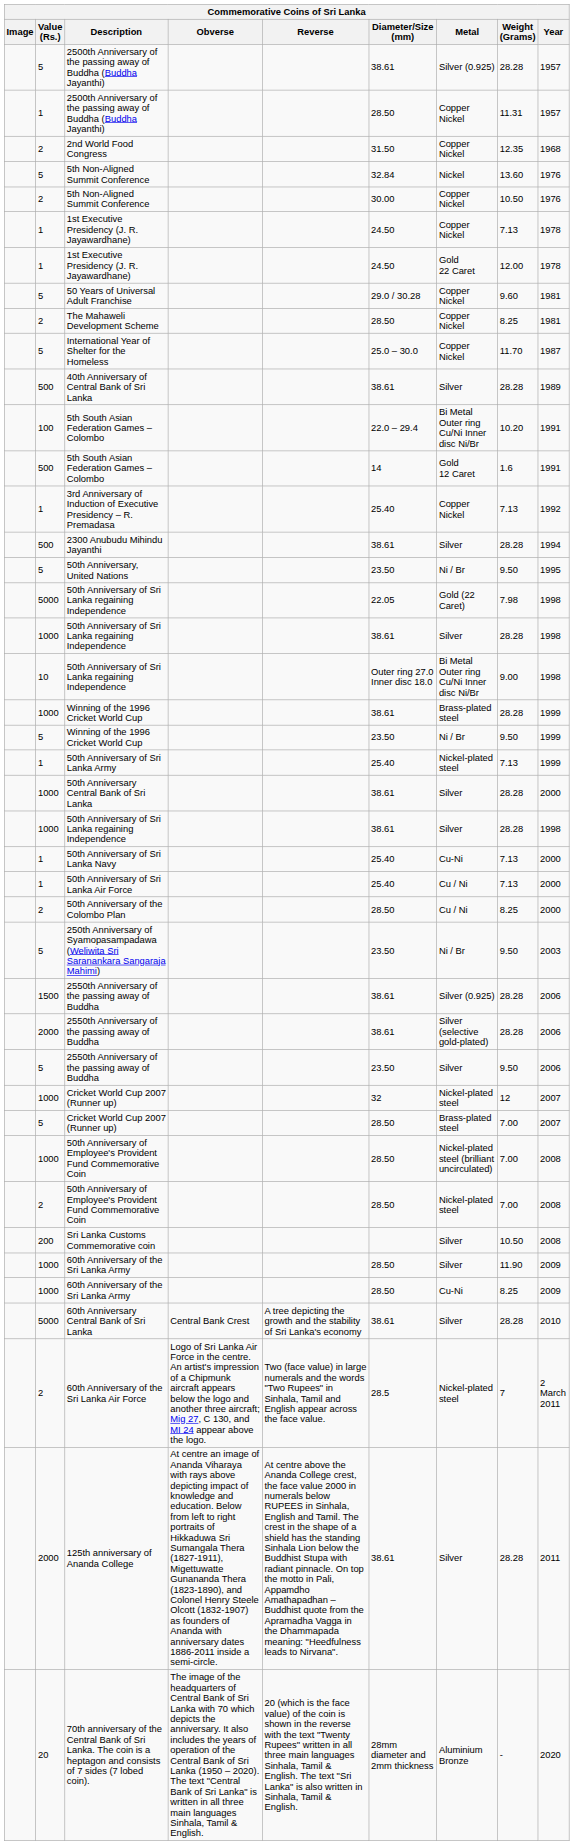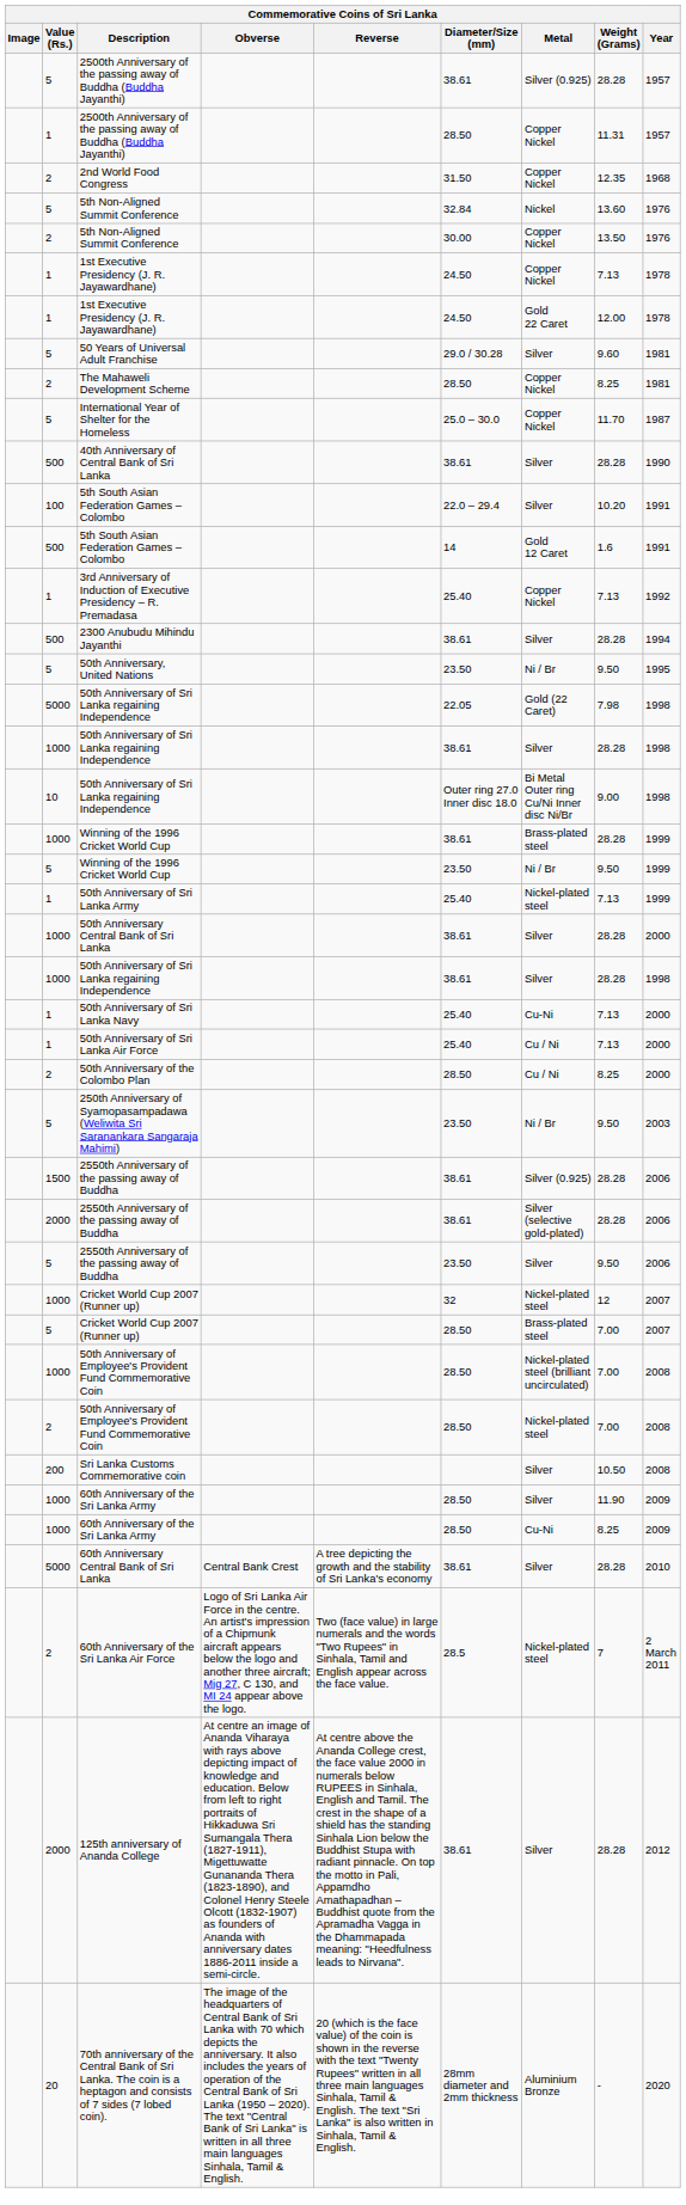 <table class="wikitable" style="font-size: 90%">
 <tr>
 <th colspan="9">Commemorative Coins of Sri Lanka</th>
 </tr>
 <tr>
 <th colspan="1">Image</th>
 <th align="center">Value<br>(Rs.)</th>
 <th align="center">Description</th>
 <th align="center">Obverse</th>
 <th align="center">Reverse</th>
 <th align="center">Diameter/Size<br> (mm)</th>
 <th align="center">Metal</th>
 <th align="center">Weight<br>(Grams)</th>
 <th align="center">Year</th>
 </tr>
 <tr>
 <td align="center"></td>
 <td>5</td>
 <td>2500th Anniversary of the passing away of Buddha (<a href='#'>Buddha</a> Jayanthi)</td>
 <td></td>
 <td></td>
 <td>38.61</td>
 <td>Silver (0.925)</td>
 <td>28.28</td>
 <td>1957</td>
 </tr>
 <tr>
 <td></td>
 <td>1</td>
 <td>2500th Anniversary of the passing away of Buddha (<a href='#'>Buddha</a> Jayanthi)</td>
 <td></td>
 <td></td>
 <td>28.50</td>
 <td>Copper<br>Nickel</td>
 <td>11.31</td>
 <td>1957</td>
 </tr>
 <tr>
 <td align="center"></td>
 <td>2</td>
 <td>2nd World Food Congress</td>
 <td></td>
 <td></td>
 <td>31.50</td>
 <td>Copper<br>Nickel</td>
 <td>12.35</td>
 <td>1968</td>
 </tr>
 <tr>
 <td align="center"></td>
 <td>5</td>
 <td>5th Non-Aligned Summit Conference</td>
 <td></td>
 <td></td>
 <td>32.84</td>
 <td>Nickel</td>
 <td>13.60</td>
 <td>1976</td>
 </tr>
 <tr>
 <td align="center"></td>
 <td>2</td>
 <td>5th Non-Aligned Summit Conference</td>
 <td></td>
 <td></td>
 <td>30.00</td>
 <td>Copper<br>Nickel</td>
-<td>10.50</td>
+<td>13.50</td>
 <td>1976</td>
 </tr>
 <tr>
 <td align="center"></td>
 <td>1</td>
 <td>1st Executive Presidency (J. R. Jayawardhane)</td>
 <td></td>
 <td></td>
 <td>24.50</td>
 <td>Copper<br>Nickel</td>
 <td>7.13</td>
 <td>1978</td>
 </tr>
 <tr>
 <td align="center"></td>
 <td>1</td>
 <td>1st Executive Presidency (J. R. Jayawardhane)</td>
 <td></td>
 <td></td>
 <td>24.50</td>
 <td>Gold<br>22 Caret</td>
 <td>12.00</td>
 <td>1978</td>
 </tr>
 <tr>
 <td align="center"></td>
 <td>5</td>
 <td>50 Years of Universal Adult Franchise</td>
 <td></td>
 <td></td>
 <td>29.0 / 30.28</td>
-<td>Copper<br>Nickel</td>
+<td>Silver</td>
 <td>9.60</td>
 <td>1981</td>
 </tr>
 <tr>
 <td align="center"></td>
 <td>2</td>
 <td>The Mahaweli Development Scheme</td>
 <td></td>
 <td></td>
 <td>28.50</td>
 <td>Copper<br>Nickel</td>
 <td>8.25</td>
 <td>1981</td>
 </tr>
 <tr>
 <td align="center"></td>
 <td>5</td>
 <td>International Year of Shelter for the Homeless</td>
 <td></td>
 <td></td>
 <td>25.0 – 30.0</td>
 <td>Copper<br>Nickel</td>
 <td>11.70</td>
 <td>1987</td>
 </tr>
 <tr>
 <td align="center"></td>
 <td>500</td>
 <td>40th Anniversary of Central Bank of Sri Lanka</td>
 <td></td>
 <td></td>
 <td>38.61</td>
 <td>Silver</td>
 <td>28.28</td>
-<td>1989</td>
+<td>1990</td>
 </tr>
 <tr>
 <td align="center"></td>
 <td>100</td>
 <td>5th South Asian Federation Games – Colombo</td>
 <td></td>
 <td></td>
 <td>22.0 – 29.4</td>
-<td>Bi Metal Outer ring Cu/Ni Inner disc Ni/Br</td>
+<td>Silver</td>
 <td>10.20</td>
 <td>1991</td>
 </tr>
 <tr>
 <td align="center"></td>
 <td>500</td>
 <td>5th South Asian Federation Games – Colombo</td>
 <td></td>
 <td></td>
 <td>14</td>
 <td>Gold<br>12 Caret</td>
 <td>1.6</td>
 <td>1991</td>
 </tr>
 <tr>
 <td align="center"></td>
 <td>1</td>
 <td>3rd Anniversary of Induction of Executive Presidency – R. Premadasa</td>
 <td></td>
 <td></td>
 <td>25.40</td>
 <td>Copper<br>Nickel</td>
 <td>7.13</td>
 <td>1992</td>
 </tr>
 <tr>
 <td align="center"></td>
 <td>500</td>
 <td>2300 Anubudu Mihindu Jayanthi</td>
 <td></td>
 <td></td>
 <td>38.61</td>
 <td>Silver</td>
 <td>28.28</td>
 <td>1994</td>
 </tr>
 <tr>
 <td align="center"></td>
 <td>5</td>
 <td>50th Anniversary, United Nations</td>
 <td></td>
 <td></td>
 <td>23.50</td>
 <td>Ni / Br</td>
 <td>9.50</td>
 <td>1995</td>
 </tr>
 <tr>
 <td align="center"></td>
 <td>5000</td>
 <td>50th Anniversary of Sri Lanka regaining Independence</td>
 <td></td>
 <td></td>
 <td>22.05</td>
 <td>Gold (22 Caret)</td>
 <td>7.98</td>
 <td>1998</td>
 </tr>
 <tr>
 <td align="center"></td>
 <td>1000</td>
 <td>50th Anniversary of Sri Lanka regaining Independence</td>
 <td></td>
 <td></td>
 <td>38.61</td>
 <td>Silver</td>
 <td>28.28</td>
 <td>1998</td>
 </tr>
 <tr>
 <td align="center"></td>
 <td>10</td>
 <td>50th Anniversary of Sri Lanka regaining Independence</td>
 <td></td>
 <td></td>
 <td>Outer ring 27.0 Inner disc 18.0</td>
 <td>Bi Metal Outer ring Cu/Ni Inner disc Ni/Br</td>
 <td>9.00</td>
 <td>1998</td>
 </tr>
 <tr>
 <td align="center"></td>
 <td>1000</td>
 <td>Winning of the 1996 Cricket World Cup</td>
 <td></td>
 <td></td>
 <td>38.61</td>
 <td>Brass-plated steel</td>
 <td>28.28</td>
 <td>1999</td>
 </tr>
 <tr>
 <td align="center"></td>
 <td>5</td>
 <td>Winning of the 1996 Cricket World Cup</td>
 <td></td>
 <td></td>
 <td>23.50</td>
 <td>Ni / Br</td>
 <td>9.50</td>
 <td>1999</td>
 </tr>
 <tr>
 <td align="center"></td>
 <td>1</td>
 <td>50th Anniversary of Sri Lanka Army</td>
 <td></td>
 <td></td>
 <td>25.40</td>
 <td>Nickel-plated steel</td>
 <td>7.13</td>
 <td>1999</td>
 </tr>
 <tr>
 <td align="center"></td>
 <td>1000</td>
 <td>50th Anniversary Central Bank of Sri Lanka</td>
 <td></td>
 <td></td>
 <td>38.61</td>
 <td>Silver</td>
 <td>28.28</td>
 <td>2000</td>
 </tr>
 <tr>
 <td align="center"></td>
 <td>1000</td>
 <td>50th Anniversary of Sri Lanka regaining Independence</td>
 <td></td>
 <td></td>
 <td>38.61</td>
 <td>Silver</td>
 <td>28.28</td>
 <td>1998</td>
 </tr>
 <tr>
 <td align="center"></td>
 <td>1</td>
 <td>50th Anniversary of Sri Lanka Navy</td>
 <td></td>
 <td></td>
 <td>25.40</td>
 <td>Cu-Ni</td>
 <td>7.13</td>
 <td>2000</td>
 </tr>
 <tr>
 <td align="center"></td>
 <td>1</td>
 <td>50th Anniversary of Sri Lanka Air Force</td>
 <td></td>
 <td></td>
 <td>25.40</td>
 <td>Cu / Ni</td>
 <td>7.13</td>
 <td>2000</td>
 </tr>
 <tr>
 <td align="center"></td>
 <td>2</td>
 <td>50th Anniversary of the Colombo Plan</td>
 <td></td>
 <td></td>
 <td>28.50</td>
 <td>Cu / Ni</td>
 <td>8.25</td>
 <td>2000</td>
 </tr>
 <tr>
 <td align="center"></td>
 <td>5</td>
 <td>250th Anniversary of Syamopasampadawa (<a href='#'>Weliwita Sri Saranankara Sangaraja Mahimi</a>)</td>
 <td></td>
 <td></td>
 <td>23.50</td>
 <td>Ni / Br</td>
 <td>9.50</td>
 <td>2003</td>
 </tr>
 <tr>
 <td align="center"></td>
 <td>1500</td>
 <td>2550th Anniversary of the passing away of Buddha</td>
 <td></td>
 <td></td>
 <td>38.61</td>
 <td>Silver (0.925)</td>
 <td>28.28</td>
 <td>2006</td>
 </tr>
 <tr>
 <td align="center"></td>
 <td>2000</td>
 <td>2550th Anniversary of the passing away of Buddha</td>
 <td></td>
 <td></td>
 <td>38.61</td>
 <td>Silver (selective gold-plated)</td>
 <td>28.28</td>
 <td>2006</td>
 </tr>
 <tr>
 <td align="center"></td>
 <td>5</td>
 <td>2550th Anniversary of the passing away of Buddha</td>
 <td></td>
 <td></td>
 <td>23.50</td>
 <td>Silver</td>
 <td>9.50</td>
 <td>2006</td>
 </tr>
 <tr>
 <td align="center"></td>
 <td>1000</td>
 <td>Cricket World Cup 2007 (Runner up)</td>
 <td></td>
 <td></td>
 <td>32</td>
 <td>Nickel-plated steel</td>
 <td>12</td>
 <td>2007</td>
 </tr>
 <tr>
 <td align="center"></td>
 <td>5</td>
 <td>Cricket World Cup 2007 (Runner up)</td>
 <td></td>
 <td></td>
 <td>28.50</td>
 <td>Brass-plated steel</td>
 <td>7.00</td>
 <td>2007</td>
 </tr>
 <tr>
 <td align="center"></td>
 <td>1000</td>
 <td>50th Anniversary of Employee's Provident Fund Commemorative Coin</td>
 <td></td>
 <td></td>
 <td>28.50</td>
 <td>Nickel-plated steel (brilliant uncirculated)</td>
 <td>7.00</td>
 <td>2008</td>
 </tr>
 <tr>
 <td align="center"></td>
 <td>2</td>
 <td>50th Anniversary of Employee's Provident Fund Commemorative Coin</td>
 <td></td>
 <td></td>
 <td>28.50</td>
 <td>Nickel-plated steel</td>
 <td>7.00</td>
 <td>2008</td>
 </tr>
 <tr>
 <td align="center"></td>
 <td>200</td>
 <td>Sri Lanka Customs Commemorative coin</td>
 <td></td>
 <td></td>
 <td></td>
 <td>Silver</td>
 <td>10.50</td>
 <td>2008</td>
 </tr>
 <tr>
 <td align="center"></td>
 <td>1000</td>
 <td>60th Anniversary of the Sri Lanka Army</td>
 <td></td>
 <td></td>
 <td>28.50</td>
 <td>Silver</td>
 <td>11.90</td>
 <td>2009</td>
 </tr>
 <tr>
 <td align="center"></td>
 <td>1000</td>
 <td>60th Anniversary of the Sri Lanka Army</td>
 <td></td>
 <td></td>
 <td>28.50</td>
 <td>Cu-Ni</td>
 <td>8.25</td>
 <td>2009</td>
 </tr>
 <tr>
 <td align="center"></td>
 <td>5000</td>
 <td>60th Anniversary Central Bank of Sri Lanka</td>
 <td>Central Bank Crest</td>
 <td>A tree depicting the growth and the stability of Sri Lanka's economy</td>
 <td>38.61</td>
 <td>Silver</td>
 <td>28.28</td>
 <td>2010</td>
 </tr>
 <tr>
 <td align="center"></td>
 <td>2</td>
 <td>60th Anniversary of the Sri Lanka Air Force</td>
 <td>Logo of Sri Lanka Air Force in the centre. An artist's impression of a Chipmunk aircraft appears below the logo and another three aircraft; <a href='#'>Mig 27</a>, C 130, and <a href='#'>MI 24</a> appear above the logo.</td>
 <td>Two (face value) in large numerals and the words "Two Rupees" in Sinhala, Tamil and English appear across the face value.</td>
 <td>28.5</td>
 <td>Nickel-plated steel</td>
 <td>7</td>
 <td>2 March 2011</td>
 </tr>
 <tr>
 <td></td>
 <td>2000</td>
 <td>125th anniversary of Ananda College</td>
 <td>At centre an image of Ananda Viharaya with rays above depicting impact of knowledge and education. Below from left to right portraits of Hikkaduwa Sri Sumangala Thera (1827-1911), Migettuwatte Gunananda Thera (1823-1890), and Colonel Henry Steele Olcott (1832-1907) as founders of Ananda with anniversary dates 1886-2011 inside a semi-circle.</td>
 <td>At centre above the Ananda College crest, the face value 2000 in numerals below RUPEES in Sinhala, English and Tamil. The crest in the shape of a shield has the standing Sinhala Lion below the Buddhist Stupa with radiant pinnacle. On top the motto in Pali, Appamdho Amathapadhan – Buddhist quote from the Apramadha Vagga in the Dhammapada meaning: "Heedfulness leads to Nirvana".</td>
 <td>38.61</td>
 <td>Silver</td>
 <td>28.28</td>
-<td>2011</td>
+<td>2012</td>
 </tr>
 <tr>
 <td></td>
 <td>20</td>
 <td>70th anniversary of the Central Bank of Sri Lanka. The coin is a heptagon and consists of 7 sides (7 lobed coin).</td>
 <td>The image of the headquarters of Central Bank of Sri Lanka with 70 which depicts the anniversary. It also includes the years of operation of the Central Bank of Sri Lanka (1950 – 2020). The text "Central Bank of Sri Lanka" is written in all three main languages Sinhala, Tamil & English.</td>
 <td>20 (which is the face value) of the coin is shown in the reverse with the text "Twenty Rupees" written in all three main languages Sinhala, Tamil & English. The text "Sri Lanka" is also written in Sinhala, Tamil & English.</td>
 <td>28mm diameter and 2mm thickness</td>
 <td>Aluminium Bronze</td>
 <td>-</td>
 <td>2020</td>
 </tr>
 </table>
